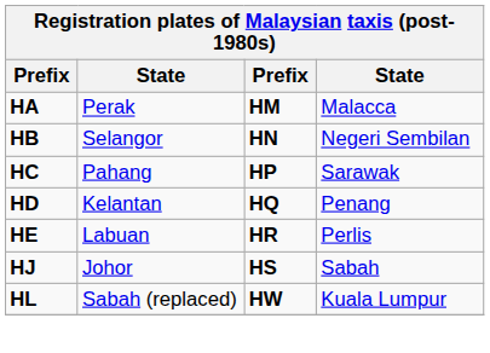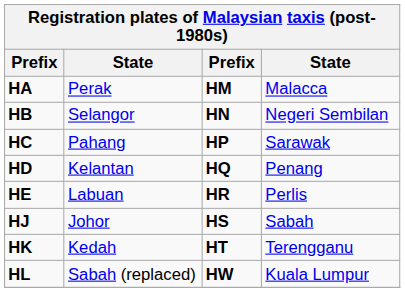 <table class="wikitable">
 <tr>
 <th align="center" colspan="4">Registration plates of <a href='#'>Malaysian</a> <a href='#'>taxis</a> (post-1980s)</th>
 </tr>
 <tr>
 <th scope="col" width="50px">Prefix</th>
 <th scope="col" width="125px">State</th>
 <th scope="col" width="50px">Prefix</th>
 <th scope="col" width="125px">State</th>
 </tr>
 <tr>
 <td><strong>HA</strong></td>
 <td><a href='#'>Perak</a></td>
 <td><strong>HM</strong></td>
 <td><a href='#'>Malacca</a></td>
 </tr>
 <tr>
 <td><strong>HB</strong></td>
 <td><a href='#'>Selangor</a></td>
 <td><strong>HN</strong></td>
 <td><a href='#'>Negeri Sembilan</a></td>
 </tr>
 <tr>
 <td><strong>HC</strong></td>
 <td><a href='#'>Pahang</a></td>
 <td><strong>HP</strong></td>
 <td><a href='#'>Sarawak</a></td>
 </tr>
 <tr>
 <td><strong>HD</strong></td>
 <td><a href='#'>Kelantan</a></td>
 <td><strong>HQ</strong></td>
 <td><a href='#'>Penang</a></td>
 </tr>
 <tr>
 <td><strong>HE</strong></td>
 <td><a href='#'>Labuan</a></td>
 <td><strong>HR</strong></td>
 <td><a href='#'>Perlis</a></td>
 </tr>
 <tr>
 <td><strong>HJ</strong></td>
 <td><a href='#'>Johor</a></td>
 <td><strong>HS</strong></td>
 <td><a href='#'>Sabah</a></td>
 </tr>
 <tr>
+<td><strong>HK</strong></td>
+<td><a href='#'>Kedah</a></td>
+<td><strong>HT</strong></td>
+<td><a href='#'>Terengganu</a></td>
+</tr>
+<tr>
 <td><strong>HL</strong></td>
 <td><a href='#'>Sabah</a> (replaced)</td>
 <td><strong>HW</strong></td>
 <td><a href='#'>Kuala Lumpur</a></td>
 </tr>
 <tr>
 </tr>
 </table>
